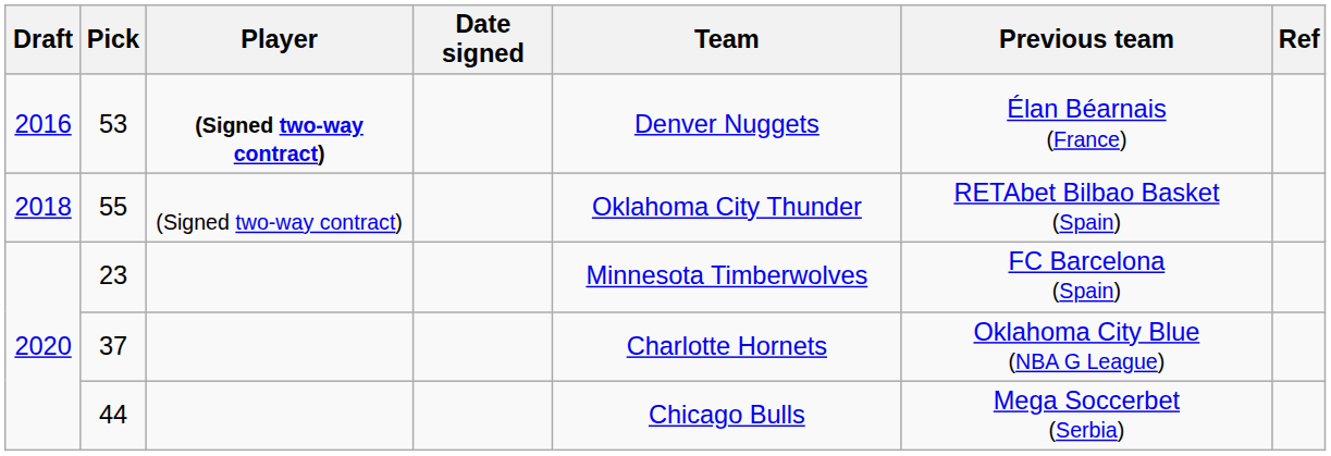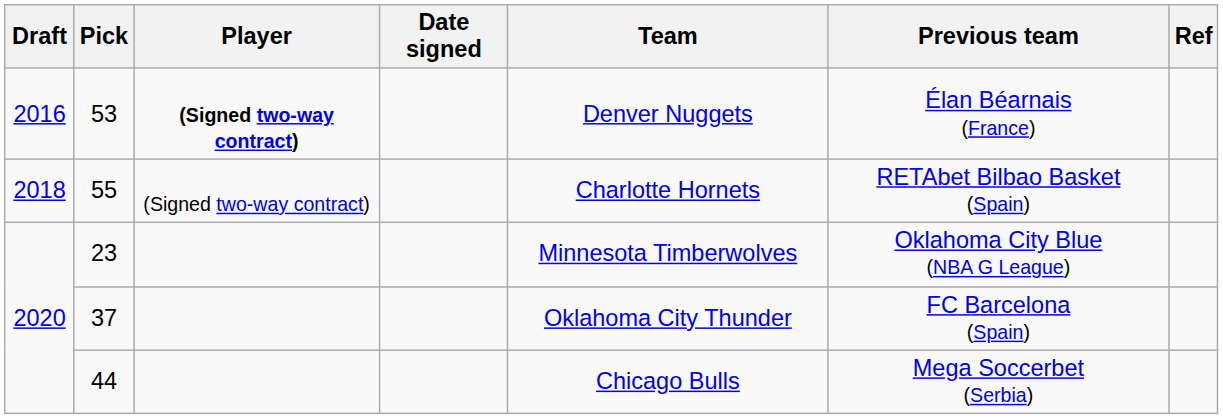 <table class="wikitable sortable" style="text-align:center">
 <tr>
 <th style="width:40px">Draft</th>
 <th style="width:30px">Pick</th>
 <th style="width:160px">Player</th>
 <th style="width:80px">Date signed</th>
 <th style="width:210px">Team</th>
 <th style="width:225px">Previous team</th>
 <th class="unsortable">Ref</th>
 </tr>
 <tr>
 <td><a href='#'>2016</a></td>
 <td>53</td>
 <td><strong> <br><small>(Signed <a href='#'>two-way contract</a>)</small></strong></td>
 <td></td>
 <td><a href='#'>Denver Nuggets</a></td>
 <td><a href='#'>Élan Béarnais</a><br><small>(<a href='#'>France</a>)</small></td>
 <td></td>
 </tr>
 <tr>
 <td><a href='#'>2018</a></td>
 <td>55</td>
 <td> <br><small>(Signed <a href='#'>two-way contract</a>)</small></td>
 <td></td>
-<td><a href='#'>Oklahoma City Thunder</a></td>
+<td><a href='#'>Charlotte Hornets</a></td>
 <td><a href='#'>RETAbet Bilbao Basket</a><br><small>(<a href='#'>Spain</a>)</small></td>
 <td></td>
 </tr>
 <tr>
 <td rowspan=3><a href='#'>2020</a></td>
 <td>23</td>
 <td> </td>
 <td></td>
 <td><a href='#'>Minnesota Timberwolves</a></td>
-<td><a href='#'>FC Barcelona</a><br><small>(<a href='#'>Spain</a>)</small></td>
+<td><a href='#'>Oklahoma City Blue</a><br><small>(<a href='#'>NBA G League</a>)</small></td>
 <td></td>
 </tr>
 <tr>
 <td>37</td>
 <td> </td>
 <td></td>
-<td><a href='#'>Charlotte Hornets</a></td>
-<td><a href='#'>Oklahoma City Blue</a><br><small>(<a href='#'>NBA G League</a>)</small></td>
+<td><a href='#'>Oklahoma City Thunder</a></td>
+<td><a href='#'>FC Barcelona</a><br><small>(<a href='#'>Spain</a>)</small></td>
 <td></td>
 </tr>
 <tr>
 <td>44</td>
 <td> </td>
 <td></td>
 <td><a href='#'>Chicago Bulls</a></td>
 <td><a href='#'>Mega Soccerbet</a><br><small>(<a href='#'>Serbia</a>)</small></td>
 <td></td>
 </tr>
 </table>
